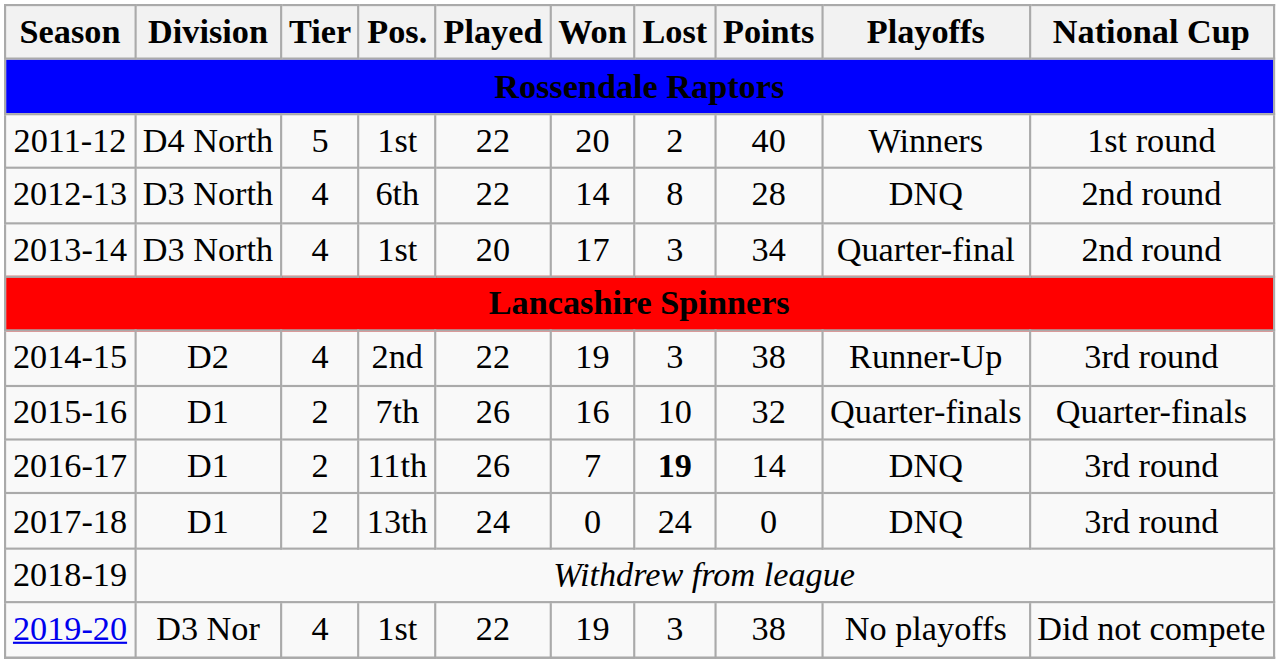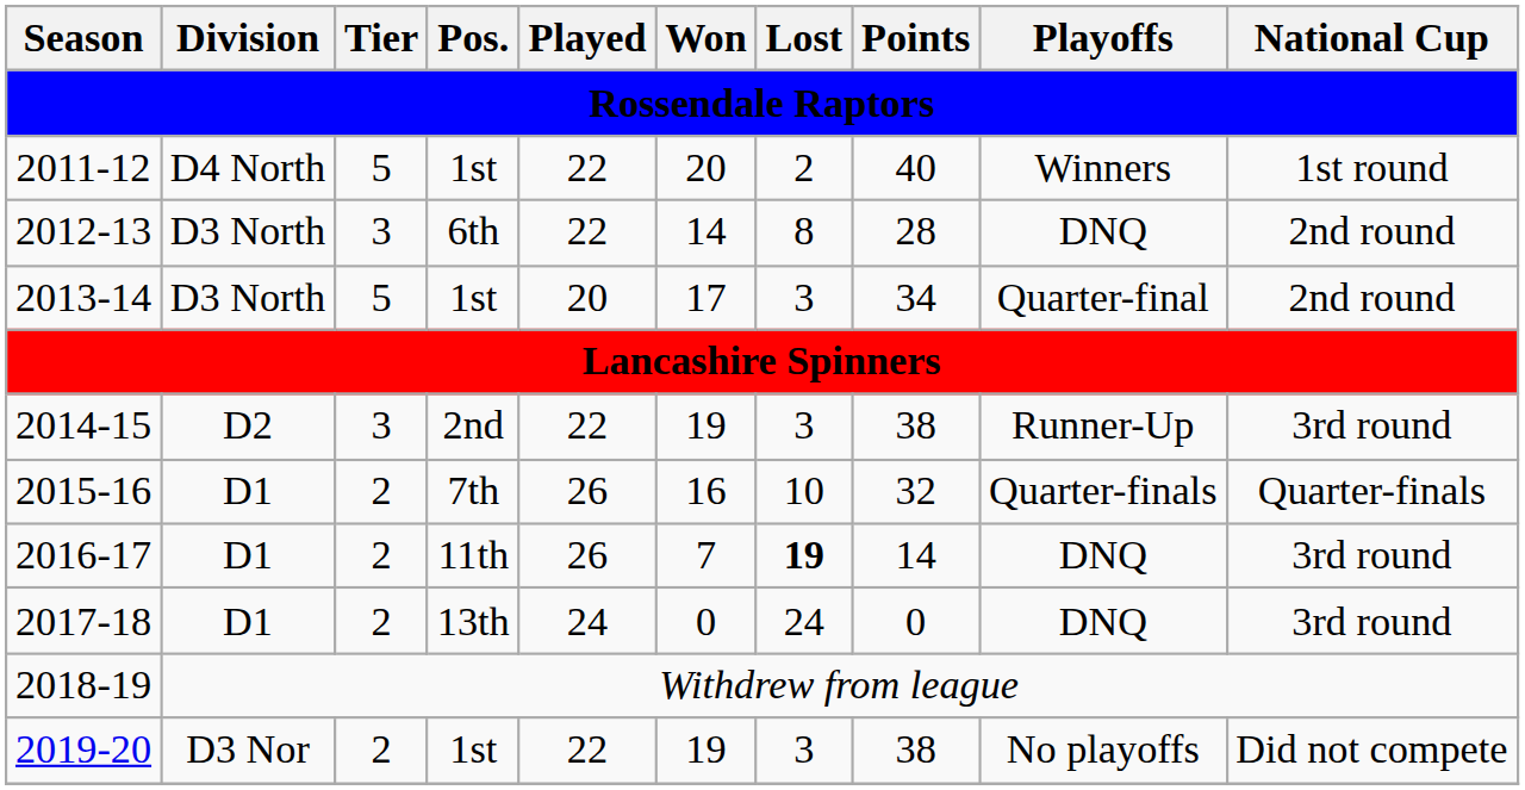 <table class="wikitable" style="text-align: center;">
 <tr bgcolor="#efefef">
 <th>Season</th>
 <th>Division</th>
 <th>Tier</th>
 <th>Pos.</th>
 <th>Played</th>
 <th>Won</th>
 <th>Lost</th>
 <th>Points</th>
 <th>Playoffs</th>
 <th>National Cup</th>
 </tr>
 <tr>
 <td colspan="14" align=center bgcolor="blue"><span><strong>Rossendale Raptors</strong></span></td>
 </tr>
 <tr>
 <td>2011-12</td>
 <td>D4 North</td>
 <td>5</td>
 <td>1st</td>
 <td>22</td>
 <td>20</td>
 <td>2</td>
 <td>40</td>
 <td>Winners</td>
 <td>1st round</td>
 </tr>
 <tr>
 <td>2012-13</td>
 <td>D3 North</td>
-<td>4</td>
+<td>3</td>
 <td>6th</td>
 <td>22</td>
 <td>14</td>
 <td>8</td>
 <td>28</td>
 <td>DNQ</td>
 <td>2nd round</td>
 </tr>
 <tr>
 <td>2013-14</td>
 <td>D3 North</td>
-<td>4</td>
+<td>5</td>
 <td>1st</td>
 <td>20</td>
 <td>17</td>
 <td>3</td>
 <td>34</td>
 <td>Quarter-final</td>
 <td>2nd round</td>
 </tr>
 <tr>
 <td colspan="14" align=center bgcolor="red"><span><strong>Lancashire Spinners</strong></span></td>
 </tr>
 <tr>
 <td>2014-15</td>
 <td>D2</td>
-<td>4</td>
+<td>3</td>
 <td>2nd</td>
 <td>22</td>
 <td>19</td>
 <td>3</td>
 <td>38</td>
 <td>Runner-Up</td>
 <td>3rd round</td>
 </tr>
 <tr>
 <td>2015-16</td>
 <td>D1</td>
 <td>2</td>
 <td>7th</td>
 <td>26</td>
 <td>16</td>
 <td>10</td>
 <td>32</td>
 <td>Quarter-finals</td>
 <td>Quarter-finals</td>
 </tr>
 <tr>
 <td>2016-17</td>
 <td>D1</td>
 <td>2</td>
 <td>11th</td>
 <td>26</td>
 <td>7</td>
 <td><strong>19</strong></td>
 <td>14</td>
 <td>DNQ</td>
 <td>3rd round</td>
 </tr>
 <tr>
 <td>2017-18</td>
 <td>D1</td>
 <td>2</td>
 <td>13th</td>
 <td>24</td>
 <td>0</td>
 <td>24</td>
 <td>0</td>
 <td>DNQ</td>
 <td>3rd round</td>
 </tr>
 <tr>
 <td>2018-19</td>
 <td colspan=13><em>Withdrew from league</em></td>
 </tr>
 <tr>
 <td><a href='#'>2019-20</a></td>
 <td>D3 Nor</td>
-<td>4</td>
+<td>2</td>
 <td>1st</td>
 <td>22</td>
 <td>19</td>
 <td>3</td>
 <td>38</td>
 <td>No playoffs</td>
 <td>Did not compete</td>
 </tr>
 <tr>
 </tr>
 </table>
